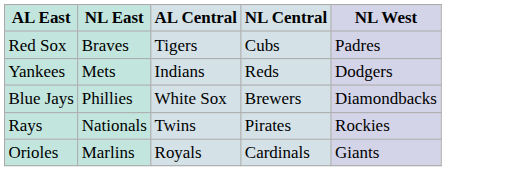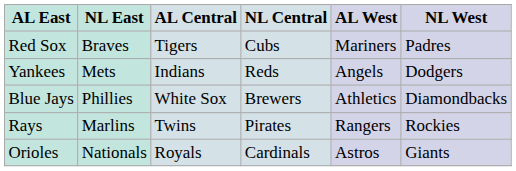 <table class="wikitable">
 <tr>
 <th style="background:#c2e6de;">AL East</th>
 <th style="background:#c2e6de;">NL East</th>
 <th style="background:#d4e2e8;">AL Central</th>
 <th style="background:#d4e2e8;">NL Central</th>
+<th style="background:#d4d4e8;">AL West</th>
 <th style="background:#d4d4e8;">NL West</th>
 </tr>
 <tr>
 <td style="background:#c2e6de;">Red Sox</td>
 <td style="background:#c2e6de;">Braves</td>
 <td style="background:#d4e2e8;">Tigers</td>
 <td style="background:#d4e2e8;">Cubs</td>
+<td style="background:#d4d4e8;">Mariners</td>
 <td style="background:#d4d4e8;">Padres</td>
 </tr>
 <tr>
 <td style="background:#c2e6de;">Yankees</td>
 <td style="background:#c2e6de;">Mets</td>
 <td style="background:#d4e2e8;">Indians</td>
 <td style="background:#d4e2e8;">Reds</td>
+<td style="background:#d4d4e8;">Angels</td>
 <td style="background:#d4d4e8;">Dodgers</td>
 </tr>
 <tr>
 <td style="background:#c2e6de;">Blue Jays</td>
 <td style="background:#c2e6de;">Phillies</td>
 <td style="background:#d4e2e8;">White Sox</td>
 <td style="background:#d4e2e8;">Brewers</td>
+<td style="background:#d4d4e8;">Athletics</td>
 <td style="background:#d4d4e8;">Diamondbacks</td>
 </tr>
 <tr>
 <td style="background:#c2e6de;">Rays</td>
-<td style="background:#c2e6de;">Nationals</td>
+<td style="background:#c2e6de;">Marlins</td>
 <td style="background:#d4e2e8;">Twins</td>
 <td style="background:#d4e2e8;">Pirates</td>
+<td style="background:#d4d4e8;">Rangers</td>
 <td style="background:#d4d4e8;">Rockies</td>
 </tr>
 <tr>
 <td style="background:#c2e6de;">Orioles</td>
-<td style="background:#c2e6de;">Marlins</td>
+<td style="background:#c2e6de;">Nationals</td>
 <td style="background:#d4e2e8;">Royals</td>
 <td style="background:#d4e2e8;">Cardinals</td>
+<td style="background:#d4d4e8;">Astros</td>
 <td style="background:#d4d4e8;">Giants</td>
 </tr>
 </table>
